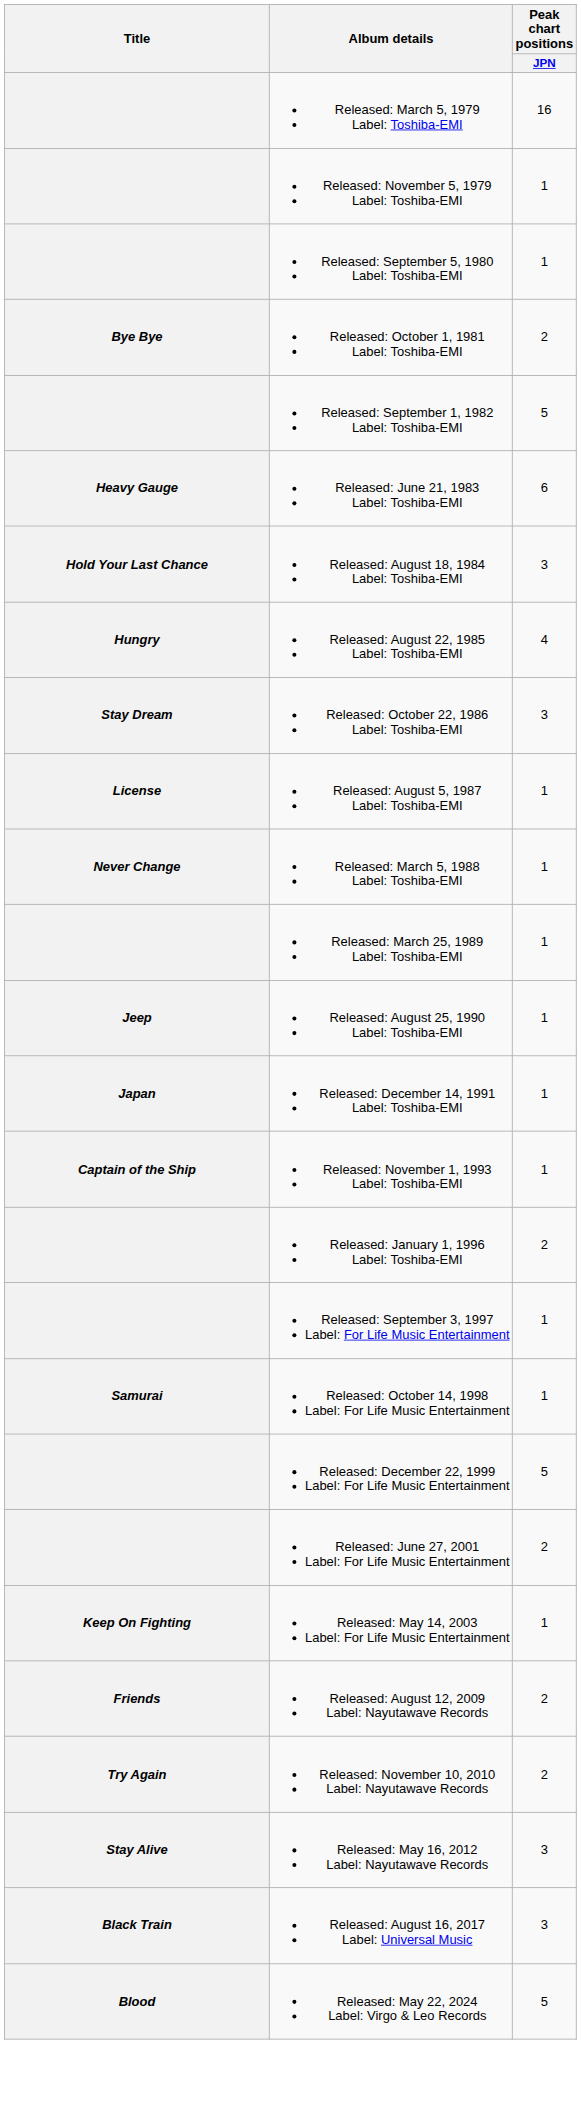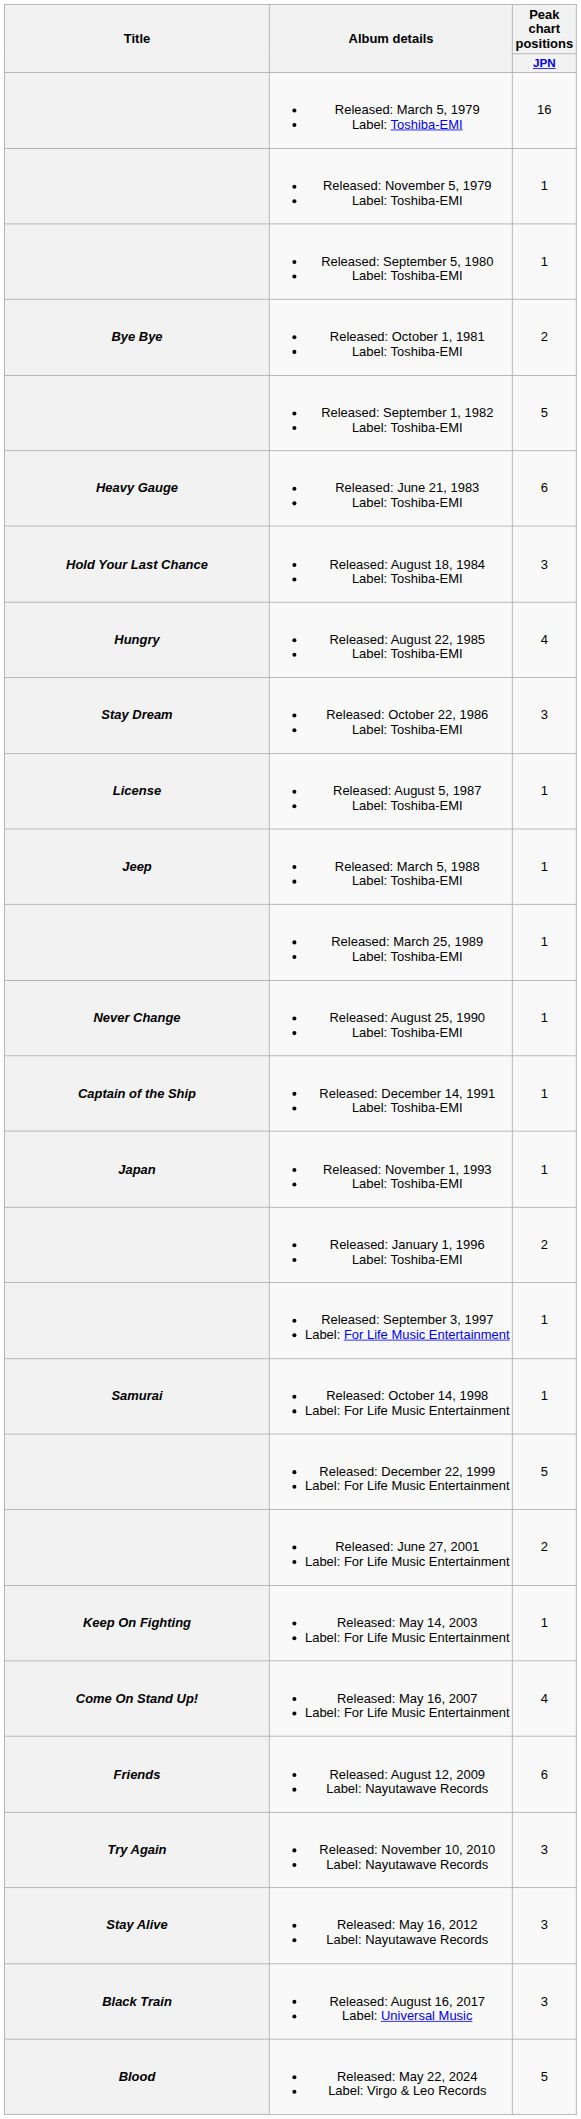 <table class="wikitable plainrowheaders" style="text-align:center;">
 <tr>
 <th scope="col" rowspan="2" style="width:20em;">Title</th>
 <th scope="col" rowspan="2">Album details</th>
 <th scope="col">Peak chart positions</th>
 </tr>
 <tr>
 <th scope="col" style="width:2.5em;font-size:90%;"><a href='#'>JPN</a><br></th>
 </tr>
 <tr>
 <th scope="row"></th>
 <td><br><ul><li>Released: March 5, 1979</li><li>Label: <a href='#'>Toshiba-EMI</a></li></ul></td>
 <td>16</td>
 </tr>
 <tr>
 <th scope="row"></th>
 <td><br><ul><li>Released: November 5, 1979</li><li>Label: Toshiba-EMI</li></ul></td>
 <td>1</td>
 </tr>
 <tr>
 <th scope="row"></th>
 <td><br><ul><li>Released: September 5, 1980</li><li>Label: Toshiba-EMI</li></ul></td>
 <td>1</td>
 </tr>
 <tr>
 <th scope="row"><em>Bye Bye</em></th>
 <td><br><ul><li>Released: October 1, 1981</li><li>Label: Toshiba-EMI</li></ul></td>
 <td>2</td>
 </tr>
 <tr>
 <th scope="row"></th>
 <td><br><ul><li>Released: September 1, 1982</li><li>Label: Toshiba-EMI</li></ul></td>
 <td>5</td>
 </tr>
 <tr>
 <th scope="row"><em>Heavy Gauge</em></th>
 <td><br><ul><li>Released: June 21, 1983</li><li>Label: Toshiba-EMI</li></ul></td>
 <td>6</td>
 </tr>
 <tr>
 <th scope="row"><em>Hold Your Last Chance</em></th>
 <td><br><ul><li>Released: August 18, 1984</li><li>Label: Toshiba-EMI</li></ul></td>
 <td>3</td>
 </tr>
 <tr>
 <th scope="row"><em>Hungry</em></th>
 <td><br><ul><li>Released: August 22, 1985</li><li>Label: Toshiba-EMI</li></ul></td>
 <td>4</td>
 </tr>
 <tr>
 <th scope="row"><em>Stay Dream</em></th>
 <td><br><ul><li>Released: October 22, 1986</li><li>Label: Toshiba-EMI</li></ul></td>
 <td>3</td>
 </tr>
 <tr>
 <th scope="row"><em>License</em></th>
 <td><br><ul><li>Released: August 5, 1987</li><li>Label: Toshiba-EMI</li></ul></td>
 <td>1</td>
 </tr>
 <tr>
-<th scope="row"><em>Never Change</em></th>
+<th scope="row"><em>Jeep</em></th>
 <td><br><ul><li>Released: March 5, 1988</li><li>Label: Toshiba-EMI</li></ul></td>
 <td>1</td>
 </tr>
 <tr>
 <th scope="row"></th>
 <td><br><ul><li>Released: March 25, 1989</li><li>Label: Toshiba-EMI</li></ul></td>
 <td>1</td>
 </tr>
 <tr>
-<th scope="row"><em>Jeep</em></th>
+<th scope="row"><em>Never Change</em></th>
 <td><br><ul><li>Released: August 25, 1990</li><li>Label: Toshiba-EMI</li></ul></td>
 <td>1</td>
 </tr>
 <tr>
-<th scope="row"><em>Japan</em></th>
+<th scope="row"><em>Captain of the Ship</em></th>
 <td><br><ul><li>Released: December 14, 1991</li><li>Label: Toshiba-EMI</li></ul></td>
 <td>1</td>
 </tr>
 <tr>
-<th scope="row"><em>Captain of the Ship</em></th>
+<th scope="row"><em>Japan</em></th>
 <td><br><ul><li>Released: November 1, 1993</li><li>Label: Toshiba-EMI</li></ul></td>
 <td>1</td>
 </tr>
 <tr>
 <th scope="row"></th>
 <td><br><ul><li>Released: January 1, 1996</li><li>Label: Toshiba-EMI</li></ul></td>
 <td>2</td>
 </tr>
 <tr>
 <th scope="row"></th>
 <td><br><ul><li>Released: September 3, 1997</li><li>Label: <a href='#'>For Life Music Entertainment</a></li></ul></td>
 <td>1</td>
 </tr>
 <tr>
 <th scope="row"><em>Samurai</em></th>
 <td><br><ul><li>Released: October 14, 1998</li><li>Label: For Life Music Entertainment</li></ul></td>
 <td>1</td>
 </tr>
 <tr>
 <th scope="row"></th>
 <td><br><ul><li>Released: December 22, 1999</li><li>Label: For Life Music Entertainment</li></ul></td>
 <td>5</td>
 </tr>
 <tr>
 <th scope="row"></th>
 <td><br><ul><li>Released: June 27, 2001</li><li>Label: For Life Music Entertainment</li></ul></td>
 <td>2</td>
 </tr>
 <tr>
 <th scope="row"><em>Keep On Fighting</em></th>
 <td><br><ul><li>Released: May 14, 2003</li><li>Label: For Life Music Entertainment</li></ul></td>
 <td>1</td>
 </tr>
 <tr>
+<th scope="row"><em>Come On Stand Up!</em></th>
+<td><br><ul><li>Released: May 16, 2007</li><li>Label: For Life Music Entertainment</li></ul></td>
+<td>4</td>
+</tr>
+<tr>
 <th scope="row"><em>Friends</em></th>
 <td><br><ul><li>Released: August 12, 2009</li><li>Label: Nayutawave Records</li></ul></td>
-<td>2</td>
+<td>6</td>
 </tr>
 <tr>
 <th scope="row"><em>Try Again</em></th>
 <td><br><ul><li>Released: November 10, 2010</li><li>Label: Nayutawave Records</li></ul></td>
-<td>2</td>
+<td>3</td>
 </tr>
 <tr>
 <th scope="row"><em>Stay Alive</em></th>
 <td><br><ul><li>Released: May 16, 2012</li><li>Label: Nayutawave Records</li></ul></td>
 <td>3</td>
 </tr>
 <tr>
 <th scope="row"><em>Black Train</em></th>
 <td><br><ul><li>Released: August 16, 2017</li><li>Label: <a href='#'>Universal Music</a></li></ul></td>
 <td>3</td>
 </tr>
 <tr>
 <th scope="row"><em>Blood</em></th>
 <td><br><ul><li>Released: May 22, 2024</li><li>Label: Virgo & Leo Records</li></ul></td>
 <td>5</td>
 </tr>
 </table>
